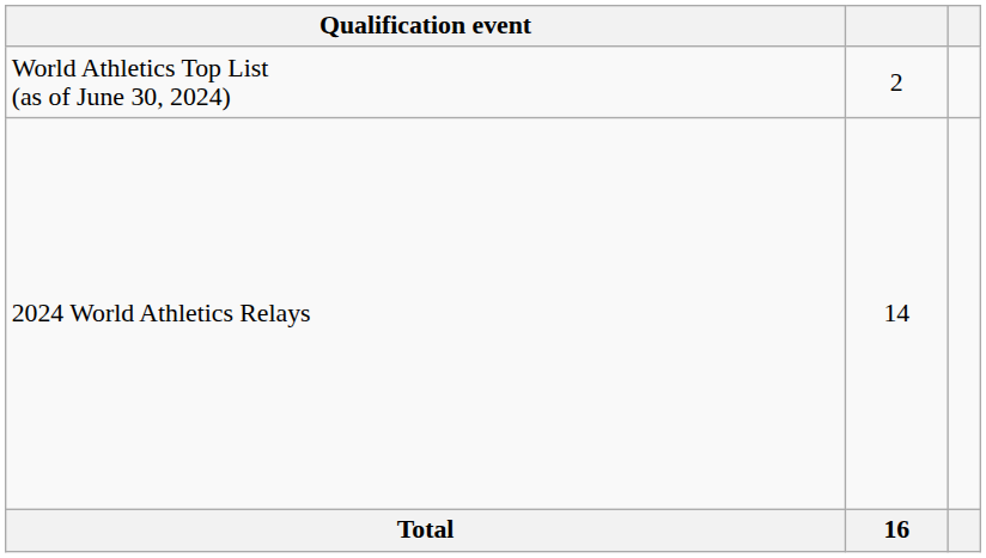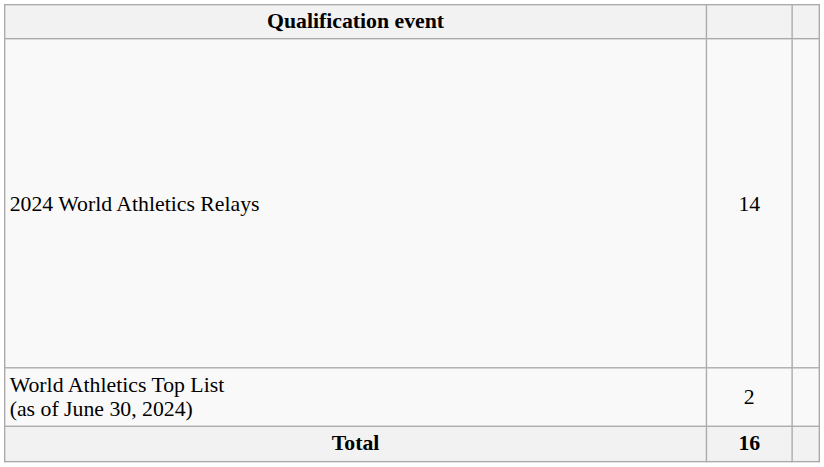 <table class=wikitable style="text-align:left" width=600>
 <tr>
 <th>Qualification event</th>
 <th></th>
 <th></th>
 </tr>
 <tr>
+<td>2024 World Athletics Relays</td>
+<td align=center>14</td>
+<td><br><br><br><br><br><br><br><br><br><br><br><br><br></td>
+</tr>
+<tr>
 <td>World Athletics Top List<br>(as of June 30, 2024)</td>
 <td align=center>2</td>
 <td><br></td>
-</tr>
-<tr>
-<td>2024 World Athletics Relays</td>
-<td align=center>14</td>
-<td><br><br><br><br><br><br><br><br><br><br><br><br><br></td>
 </tr>
 <tr>
 <th>Total</th>
 <th>16</th>
 <th></th>
 </tr>
 </table>
